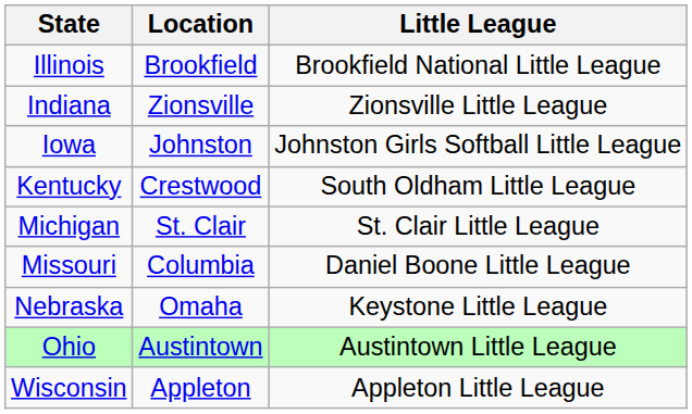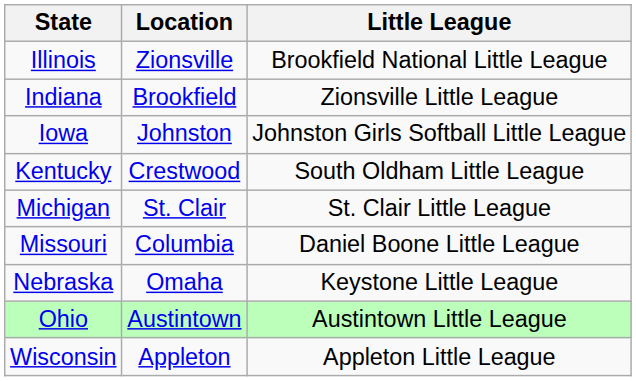 <table class="wikitable">
 <tr>
 <th>State</th>
 <th>Location</th>
 <th>Little League</th>
 </tr>
 <tr>
 <td align=center> <a href='#'>Illinois</a></td>
-<td align=center><a href='#'>Brookfield</a></td>
+<td align=center><a href='#'>Zionsville</a></td>
 <td align=center>Brookfield National Little League</td>
 </tr>
 <tr>
 <td align=center> <a href='#'>Indiana</a></td>
-<td align=center><a href='#'>Zionsville</a></td>
+<td align=center><a href='#'>Brookfield</a></td>
 <td align=center>Zionsville Little League</td>
 </tr>
 <tr>
 <td align=center> <a href='#'>Iowa</a></td>
 <td align=center><a href='#'>Johnston</a></td>
 <td align=center>Johnston Girls Softball Little League</td>
 </tr>
 <tr>
 <td align=center> <a href='#'>Kentucky</a></td>
 <td align=center><a href='#'>Crestwood</a></td>
 <td align=center>South Oldham Little League</td>
 </tr>
 <tr>
 <td align=center> <a href='#'>Michigan</a></td>
 <td align=center><a href='#'>St. Clair</a></td>
 <td align=center>St. Clair Little League</td>
 </tr>
 <tr>
 <td align=center> <a href='#'>Missouri</a></td>
 <td align=center><a href='#'>Columbia</a></td>
 <td align=center>Daniel Boone Little League</td>
 </tr>
 <tr>
 <td align=center> <a href='#'>Nebraska</a></td>
 <td align=center><a href='#'>Omaha</a></td>
 <td align=center>Keystone Little League</td>
 </tr>
 <tr bgcolor=#bbffbb>
 <td align=center> <a href='#'>Ohio</a></td>
 <td align=center><a href='#'>Austintown</a></td>
 <td align=center>Austintown Little League</td>
 </tr>
 <tr>
 <td align=center> <a href='#'>Wisconsin</a></td>
 <td align=center><a href='#'>Appleton</a></td>
 <td align=center>Appleton Little League</td>
 </tr>
 </table>
